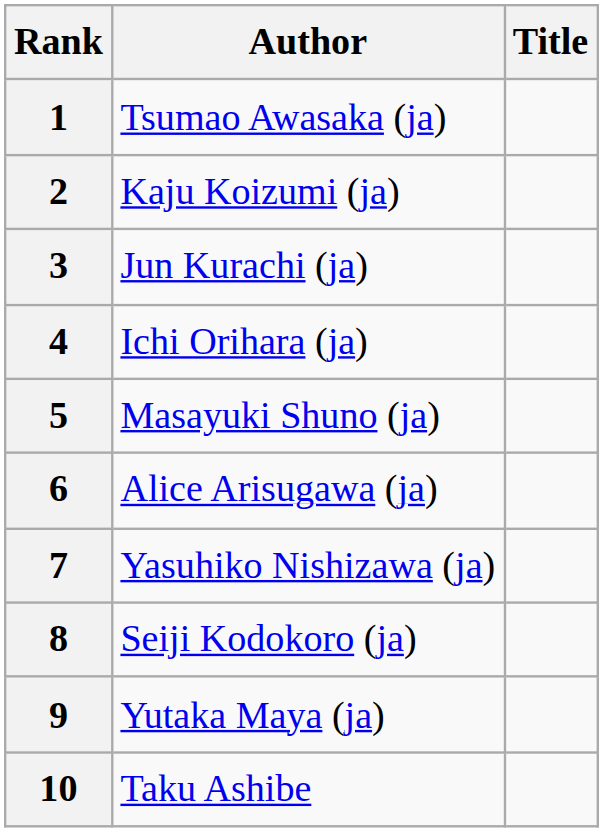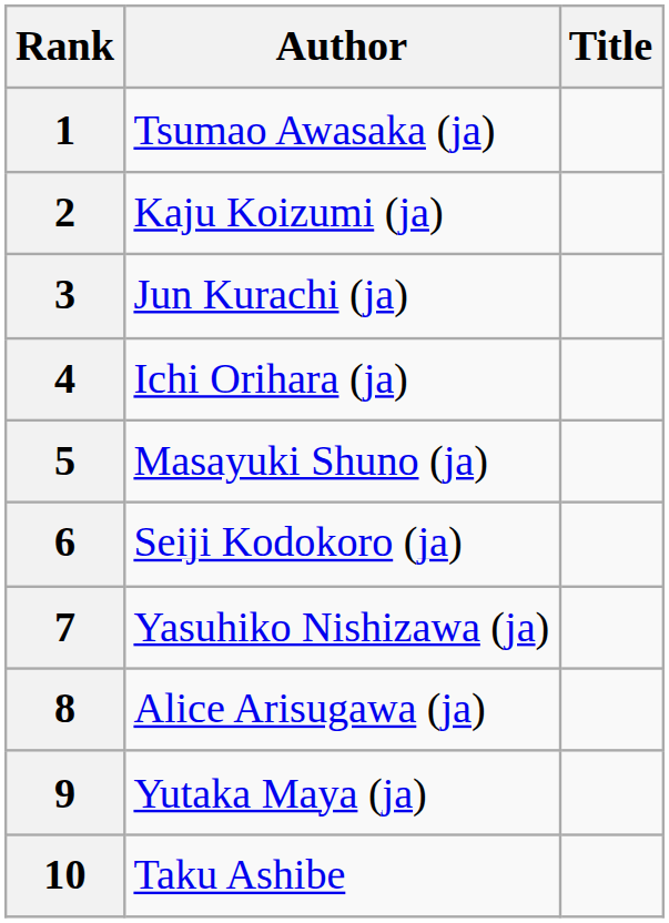 <table class="wikitable sortable" style="font-size:1.00em; line-height:1.5em;">
 <tr>
 <th>Rank</th>
 <th>Author</th>
 <th>Title</th>
 </tr>
 <tr>
 <th>1</th>
 <td><a href='#'>Tsumao Awasaka</a> (<a href='#'>ja</a>)</td>
 <td></td>
 </tr>
 <tr>
 <th>2</th>
 <td><a href='#'>Kaju Koizumi</a> (<a href='#'>ja</a>)</td>
 <td></td>
 </tr>
 <tr>
 <th>3</th>
 <td><a href='#'>Jun Kurachi</a> (<a href='#'>ja</a>)</td>
 <td></td>
 </tr>
 <tr>
 <th>4</th>
 <td><a href='#'>Ichi Orihara</a> (<a href='#'>ja</a>)</td>
 <td></td>
 </tr>
 <tr>
 <th>5</th>
 <td><a href='#'>Masayuki Shuno</a> (<a href='#'>ja</a>)</td>
 <td></td>
 </tr>
 <tr>
 <th>6</th>
-<td><a href='#'>Alice Arisugawa</a> (<a href='#'>ja</a>)</td>
+<td><a href='#'>Seiji Kodokoro</a> (<a href='#'>ja</a>)</td>
 <td></td>
 </tr>
 <tr>
 <th>7</th>
 <td><a href='#'>Yasuhiko Nishizawa</a> (<a href='#'>ja</a>)</td>
 <td></td>
 </tr>
 <tr>
 <th>8</th>
-<td><a href='#'>Seiji Kodokoro</a> (<a href='#'>ja</a>)</td>
+<td><a href='#'>Alice Arisugawa</a> (<a href='#'>ja</a>)</td>
 <td></td>
 </tr>
 <tr>
 <th>9</th>
 <td><a href='#'>Yutaka Maya</a> (<a href='#'>ja</a>)</td>
 <td></td>
 </tr>
 <tr>
 <th>10</th>
 <td><a href='#'>Taku Ashibe</a></td>
 <td></td>
 </tr>
 </table>
